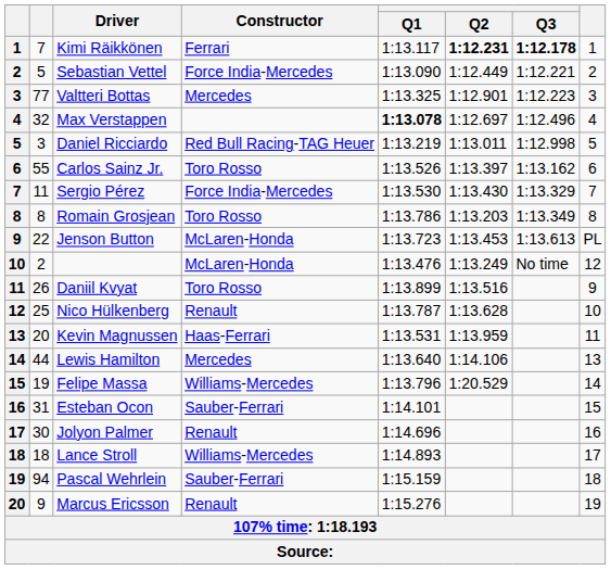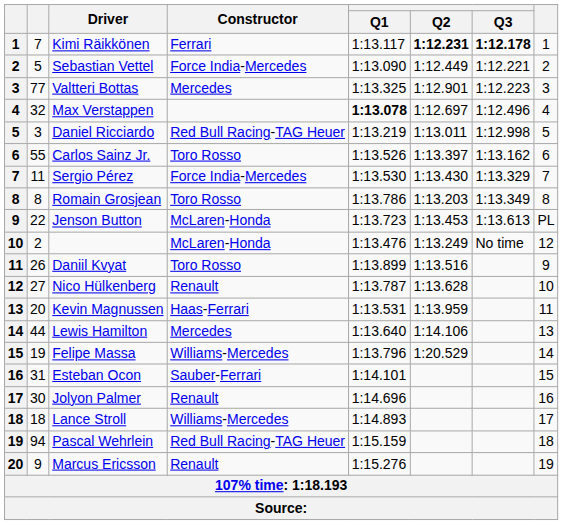 <table class="wikitable sortable" style="font-size:85%">
 <tr>
 <th rowspan=2></th>
 <th rowspan=2></th>
 <th rowspan=2>Driver</th>
 <th rowspan=2>Constructor</th>
 <th colspan=3></th>
 <th rowspan=2></th>
 </tr>
 <tr>
 <th>Q1</th>
 <th>Q2</th>
 <th>Q3</th>
 </tr>
 <tr>
 <th>1</th>
 <td align="center">7</td>
 <td> <a href='#'>Kimi Räikkönen</a></td>
 <td><a href='#'>Ferrari</a></td>
 <td>1:13.117</td>
 <td><strong>1:12.231</strong></td>
 <td><strong>1:12.178</strong></td>
 <td align="center">1</td>
 </tr>
 <tr>
 <th>2</th>
 <td align="center">5</td>
 <td> <a href='#'>Sebastian Vettel</a></td>
 <td><a href='#'>Force India</a>-<a href='#'>Mercedes</a></td>
 <td>1:13.090</td>
 <td>1:12.449</td>
 <td>1:12.221</td>
 <td align="center">2</td>
 </tr>
 <tr>
 <th>3</th>
 <td align="center">77</td>
 <td> <a href='#'>Valtteri Bottas</a></td>
 <td><a href='#'>Mercedes</a></td>
 <td>1:13.325</td>
 <td>1:12.901</td>
 <td>1:12.223</td>
 <td align="center">3</td>
 </tr>
 <tr>
 <th>4</th>
 <td align="center">32</td>
 <td> <a href='#'>Max Verstappen</a></td>
 <td></td>
 <td><strong>1:13.078</strong></td>
 <td>1:12.697</td>
 <td>1:12.496</td>
 <td align="center">4</td>
 </tr>
 <tr>
 <th>5</th>
 <td align="center">3</td>
 <td> <a href='#'>Daniel Ricciardo</a></td>
 <td><a href='#'>Red Bull Racing</a>-<a href='#'>TAG Heuer</a></td>
 <td>1:13.219</td>
 <td>1:13.011</td>
 <td>1:12.998</td>
 <td align="center">5</td>
 </tr>
 <tr>
 <th>6</th>
 <td align="center">55</td>
 <td> <a href='#'>Carlos Sainz Jr.</a></td>
 <td><a href='#'>Toro Rosso</a></td>
 <td>1:13.526</td>
 <td>1:13.397</td>
 <td>1:13.162</td>
 <td align="center">6</td>
 </tr>
 <tr>
 <th>7</th>
 <td align="center">11</td>
 <td> <a href='#'>Sergio Pérez</a></td>
 <td><a href='#'>Force India</a>-<a href='#'>Mercedes</a></td>
 <td>1:13.530</td>
 <td>1:13.430</td>
 <td>1:13.329</td>
 <td align="center">7</td>
 </tr>
 <tr>
 <th>8</th>
 <td align="center">8</td>
 <td> <a href='#'>Romain Grosjean</a></td>
 <td><a href='#'>Toro Rosso</a></td>
 <td>1:13.786</td>
 <td>1:13.203</td>
 <td>1:13.349</td>
 <td align="center">8</td>
 </tr>
 <tr>
 <th>9</th>
 <td align="center">22</td>
 <td> <a href='#'>Jenson Button</a></td>
 <td><a href='#'>McLaren</a>-<a href='#'>Honda</a></td>
 <td>1:13.723</td>
 <td>1:13.453</td>
 <td>1:13.613</td>
 <td align="center">PL</td>
 </tr>
 <tr>
 <th>10</th>
 <td align="center">2</td>
 <td></td>
 <td><a href='#'>McLaren</a>-<a href='#'>Honda</a></td>
 <td>1:13.476</td>
 <td>1:13.249</td>
 <td>No time</td>
 <td align="center">12</td>
 </tr>
 <tr>
 <th>11</th>
 <td align="center">26</td>
 <td> <a href='#'>Daniil Kvyat</a></td>
 <td><a href='#'>Toro Rosso</a></td>
 <td>1:13.899</td>
 <td>1:13.516</td>
 <td></td>
 <td align="center">9</td>
 </tr>
 <tr>
 <th>12</th>
-<td align="center">25</td>
+<td align="center">27</td>
 <td> <a href='#'>Nico Hülkenberg</a></td>
 <td><a href='#'>Renault</a></td>
 <td>1:13.787</td>
 <td>1:13.628</td>
 <td></td>
 <td align="center">10</td>
 </tr>
 <tr>
 <th>13</th>
 <td align="center">20</td>
 <td> <a href='#'>Kevin Magnussen</a></td>
 <td><a href='#'>Haas</a>-<a href='#'>Ferrari</a></td>
 <td>1:13.531</td>
 <td>1:13.959</td>
 <td></td>
 <td align="center">11</td>
 </tr>
 <tr>
 <th>14</th>
 <td align="center">44</td>
 <td> <a href='#'>Lewis Hamilton</a></td>
 <td><a href='#'>Mercedes</a></td>
 <td>1:13.640</td>
 <td>1:14.106</td>
 <td></td>
 <td align="center">13</td>
 </tr>
 <tr>
 <th>15</th>
 <td align="center">19</td>
 <td> <a href='#'>Felipe Massa</a></td>
 <td><a href='#'>Williams</a>-<a href='#'>Mercedes</a></td>
 <td>1:13.796</td>
 <td>1:20.529</td>
 <td></td>
 <td align="center">14</td>
 </tr>
 <tr>
 <th>16</th>
 <td align="center">31</td>
 <td> <a href='#'>Esteban Ocon</a></td>
 <td><a href='#'>Sauber</a>-<a href='#'>Ferrari</a></td>
 <td>1:14.101</td>
 <td></td>
 <td></td>
 <td align="center">15</td>
 </tr>
 <tr>
 <th>17</th>
 <td align="center">30</td>
 <td> <a href='#'>Jolyon Palmer</a></td>
 <td><a href='#'>Renault</a></td>
 <td>1:14.696</td>
 <td></td>
 <td></td>
 <td align="center">16</td>
 </tr>
 <tr>
 <th>18</th>
 <td align="center">18</td>
 <td> <a href='#'>Lance Stroll</a></td>
 <td><a href='#'>Williams</a>-<a href='#'>Mercedes</a></td>
 <td>1:14.893</td>
 <td></td>
 <td></td>
 <td align="center">17</td>
 </tr>
 <tr>
 <th>19</th>
 <td align="center">94</td>
 <td> <a href='#'>Pascal Wehrlein</a></td>
-<td><a href='#'>Sauber</a>-<a href='#'>Ferrari</a></td>
+<td><a href='#'>Red Bull Racing</a>-<a href='#'>TAG Heuer</a></td>
 <td>1:15.159</td>
 <td></td>
 <td></td>
 <td align="center">18</td>
 </tr>
 <tr>
 <th>20</th>
 <td align="center">9</td>
 <td> <a href='#'>Marcus Ericsson</a></td>
 <td><a href='#'>Renault</a></td>
 <td>1:15.276</td>
 <td></td>
 <td></td>
 <td align="center">19</td>
 </tr>
 <tr>
 <th colspan="8"><a href='#'>107% time</a>: 1:18.193</th>
 </tr>
 <tr>
 <th colspan="8">Source:</th>
 </tr>
 </table>
